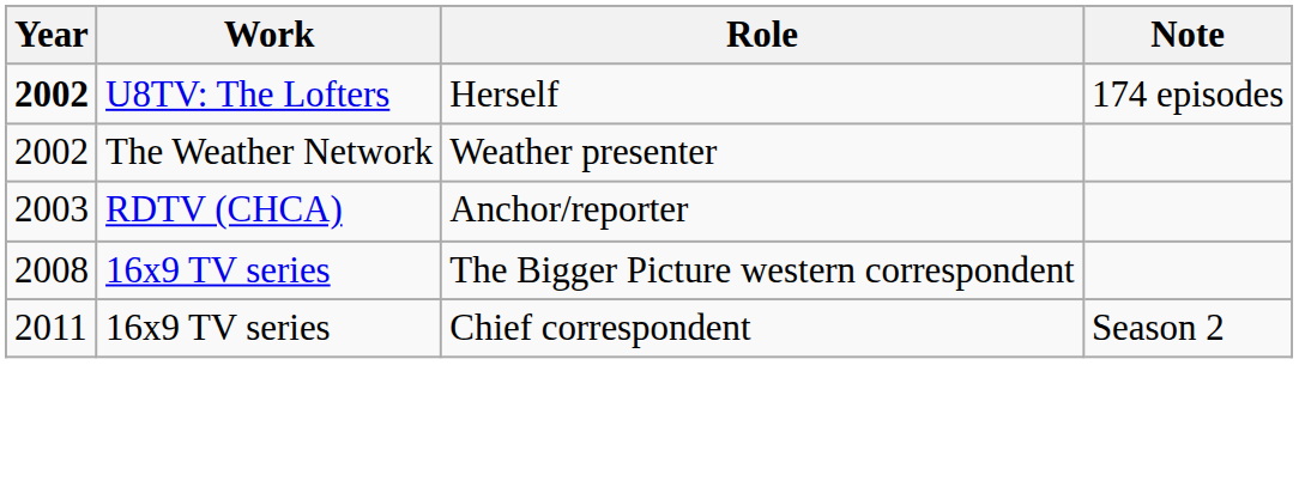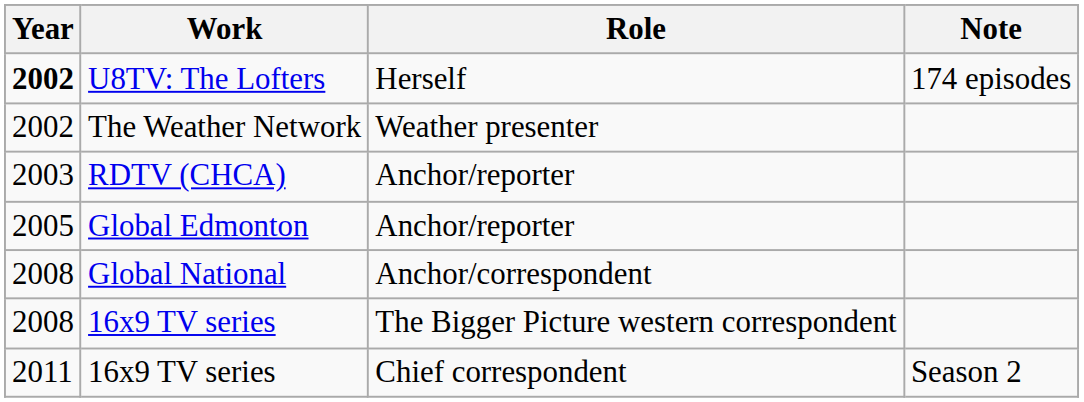 <table class="wikitable">
 <tr>
 <th>Year</th>
 <th>Work</th>
 <th>Role</th>
 <th>Note</th>
 </tr>
 <tr>
 <td><strong>2002</strong></td>
 <td><a href='#'>U8TV: The Lofters</a></td>
 <td>Herself</td>
 <td>174 episodes</td>
 </tr>
 <tr>
 <td>2002</td>
 <td>The Weather Network</td>
 <td>Weather presenter</td>
 <td></td>
 </tr>
 <tr>
 <td>2003</td>
 <td><a href='#'>RDTV (CHCA)</a></td>
 <td>Anchor/reporter</td>
 <td></td>
 </tr>
 <tr>
+<td>2005</td>
+<td><a href='#'>Global Edmonton</a></td>
+<td>Anchor/reporter</td>
+<td></td>
+</tr>
+<tr>
+<td>2008</td>
+<td><a href='#'>Global National</a></td>
+<td>Anchor/correspondent</td>
+<td></td>
+</tr>
+<tr>
 <td>2008</td>
 <td><a href='#'>16x9 TV series</a></td>
 <td>The Bigger Picture western correspondent</td>
 <td></td>
 </tr>
 <tr>
 <td>2011</td>
 <td>16x9 TV series</td>
 <td>Chief correspondent</td>
 <td>Season 2</td>
 </tr>
 </table>
